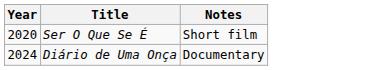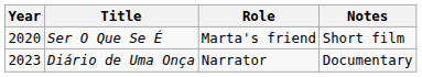 <table class="wikitable plainrowheaders">
 <tr>
 <th>Year</th>
 <th>Title</th>
+<th>Role</th>
 <th>Notes</th>
 </tr>
 <tr>
 <td>2020</td>
 <td><em>Ser O Que Se É</em></td>
+<td>Marta's friend</td>
 <td>Short film</td>
 </tr>
 <tr>
-<td>2024</td>
+<td>2023</td>
 <td><em>Diário de Uma Onça</em></td>
+<td>Narrator</td>
 <td>Documentary</td>
 </tr>
 </table>
